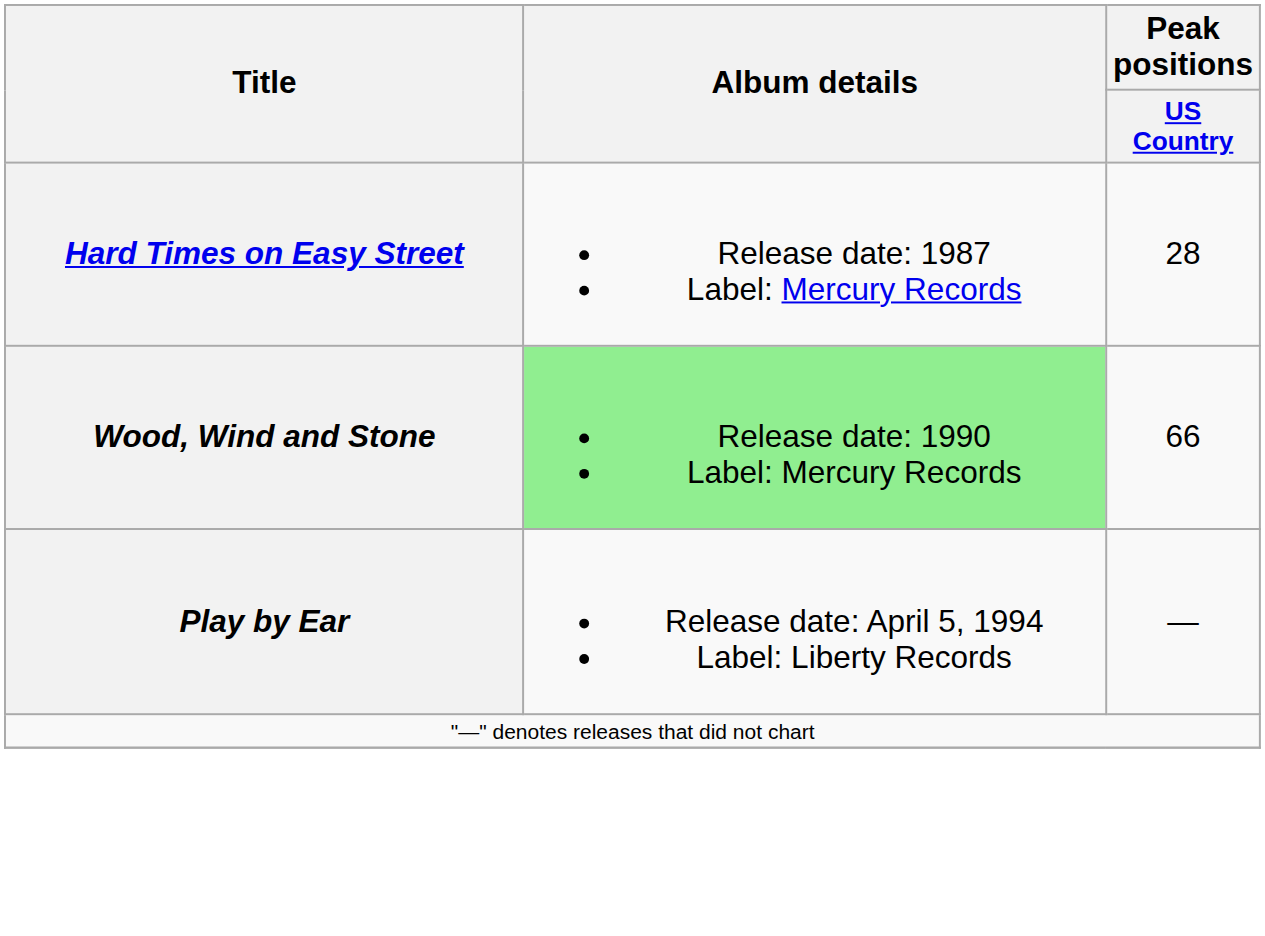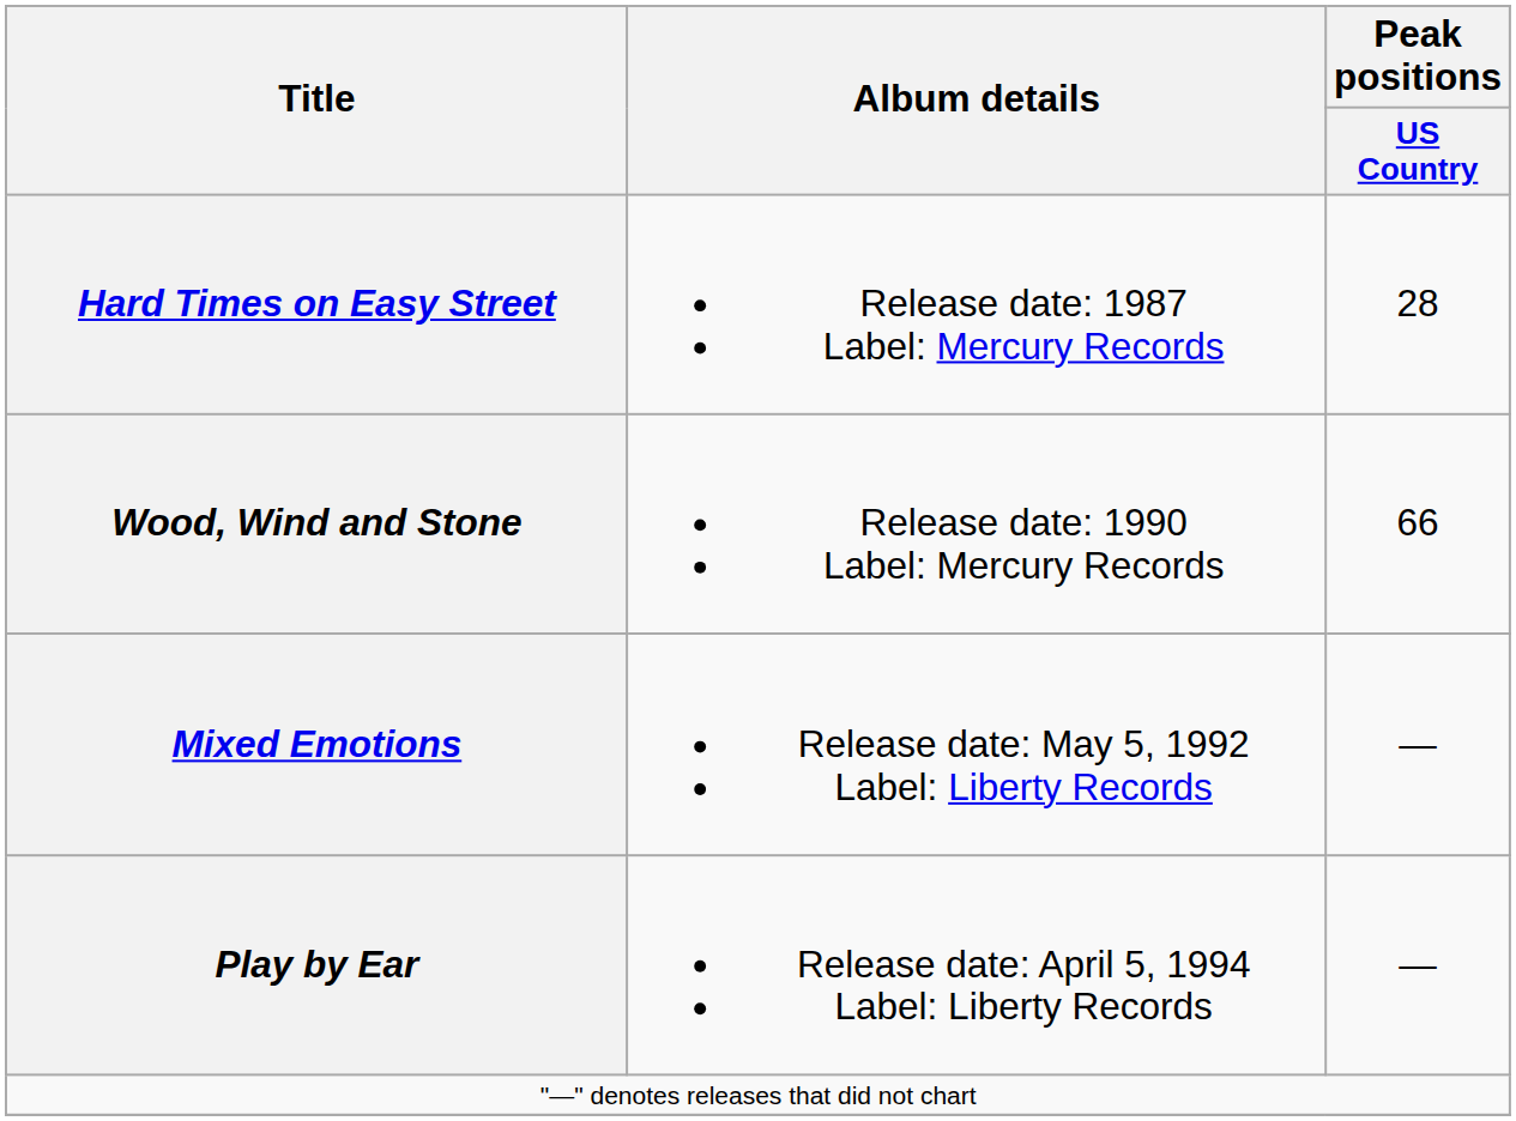 <table class="wikitable plainrowheaders" style="text-align:center;">
 <tr>
 <th rowspan="2" style="width:16em;">Title</th>
 <th rowspan="2" style="width:18em;">Album details</th>
 <th>Peak positions</th>
 </tr>
 <tr style="font-size:smaller;">
 <th width="65"><a href='#'>US Country</a><br></th>
 </tr>
 <tr>
 <th scope="row"><em><a href='#'>Hard Times on Easy Street</a></em></th>
 <td><br><ul><li>Release date: 1987</li><li>Label: <a href='#'>Mercury Records</a></li></ul></td>
 <td>28</td>
 </tr>
 <tr>
 <th scope="row"><em>Wood, Wind and Stone</em></th>
-<td style="background: lightgreen;"><br><ul><li>Release date: 1990</li><li>Label: Mercury Records</li></ul></td>
+<td><br><ul><li>Release date: 1990</li><li>Label: Mercury Records</li></ul></td>
 <td>66</td>
+</tr>
+<tr>
+<th scope="row"><em><a href='#'>Mixed Emotions</a></em></th>
+<td><br><ul><li>Release date: May 5, 1992</li><li>Label: <a href='#'>Liberty Records</a></li></ul></td>
+<td>—</td>
 </tr>
 <tr>
 <th scope="row"><em>Play by Ear</em></th>
 <td><br><ul><li>Release date: April 5, 1994</li><li>Label: Liberty Records</li></ul></td>
 <td>—</td>
 </tr>
 <tr>
 <td colspan="3" style="font-size:8pt">"—" denotes releases that did not chart</td>
 </tr>
 <tr>
 </tr>
 </table>
